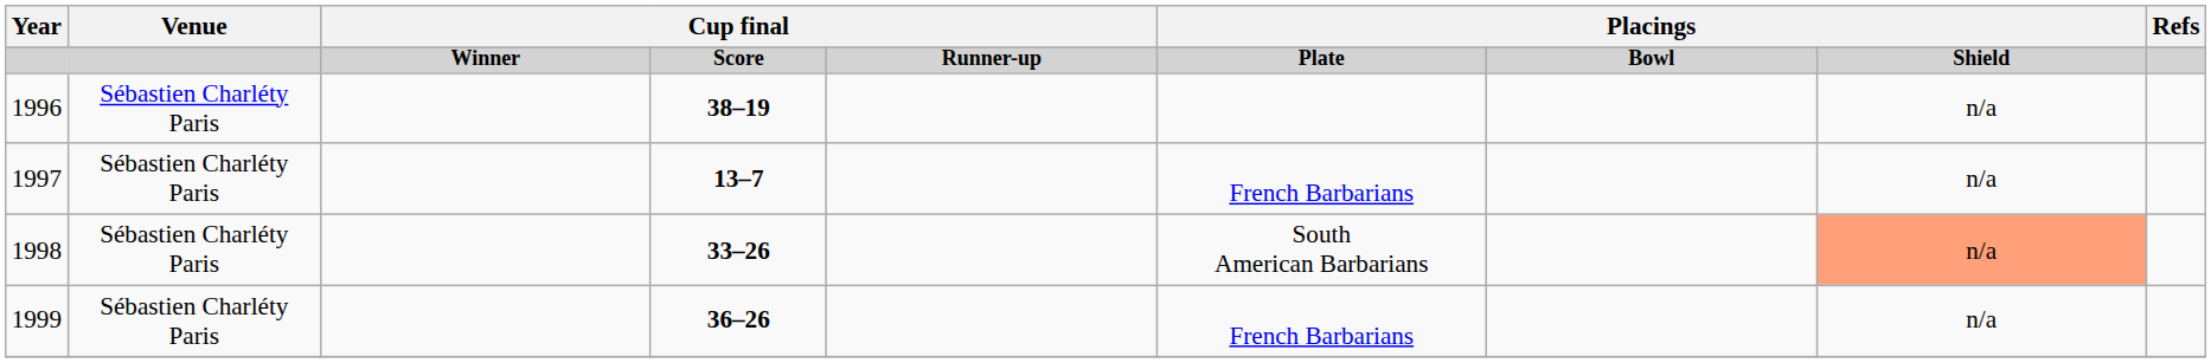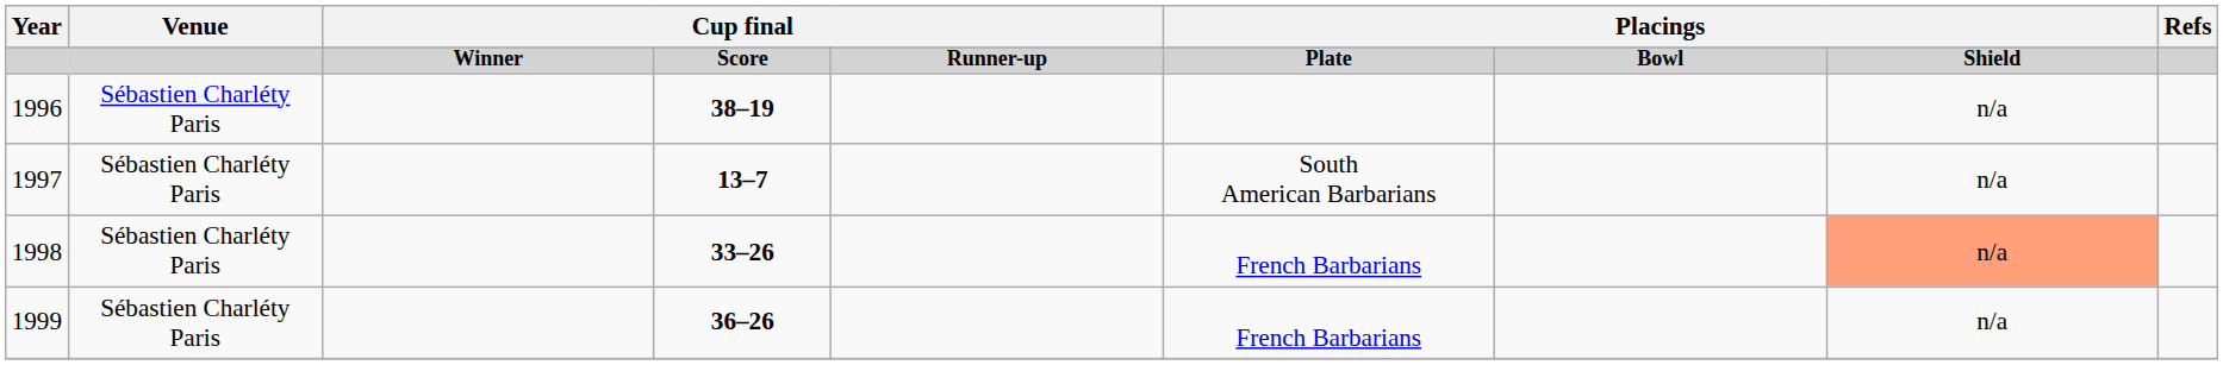 <table class="wikitable" style="font-size:90%; width: 100%; text-align: center;">
 <tr>
 <th>Year</th>
 <th>Venue</th>
 <th colspan=3>Cup final</th>
 <th colspan=3>Placings</th>
 <th>Refs</th>
 </tr>
 <tr bgcolor=lightgrey style="line-height:9px; font-size:85%; padding:0px;">
 <td style="border-right:0px;"></td>
 <td style="border-left:0px; font-weight:bold;"><span></span></td>
 <td width=15% style="font-weight:bold;">Winner</td>
 <td width=8%  style="font-weight:bold;">Score</td>
 <td width=15% style="font-weight:bold;">Runner-up</td>
 <td width=15% style="font-weight:bold;">Plate</td>
 <td width=15% style="font-weight:bold;">Bowl</td>
 <td width=15% style="font-weight:bold;">Shield</td>
 <td></td>
 </tr>
 <tr>
 <td>1996 </td>
 <td><a href='#'>Sébastien Charléty</a> Paris</td>
 <td><strong></strong></td>
 <td><strong>38–19</strong></td>
 <td></td>
 <td></td>
 <td></td>
 <td>n/a</td>
 <td></td>
 </tr>
 <tr>
 <td>1997 </td>
 <td>Sébastien Charléty Paris</td>
 <td><strong></strong></td>
 <td><strong>13–7</strong></td>
 <td></td>
-<td style="padding:0px 1px;"><br> <a href='#'>French Barbarians</a></td>
+<td>South<br>American Barbarians</td>
 <td></td>
 <td>n/a</td>
 <td><br><br></td>
 </tr>
 <tr>
 <td>1998 </td>
 <td>Sébastien Charléty Paris</td>
 <td><strong></strong></td>
 <td><strong>33–26</strong></td>
 <td></td>
-<td>South<br>American Barbarians</td>
+<td style="padding:0px 1px;"><br> <a href='#'>French Barbarians</a></td>
 <td></td>
 <td style="background: lightsalmon;">n/a</td>
 <td></td>
 </tr>
 <tr>
 <td>1999 </td>
 <td>Sébastien Charléty Paris</td>
 <td><strong></strong></td>
 <td><strong>36–26</strong></td>
 <td></td>
 <td><br> <a href='#'>French Barbarians</a></td>
 <td></td>
 <td>n/a</td>
 <td></td>
 </tr>
 <tr>
 </tr>
 </table>
